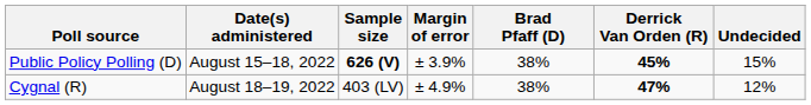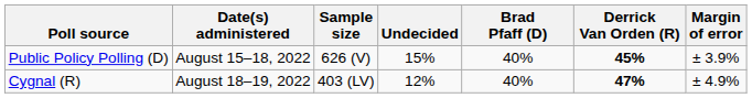 <table class="wikitable" style="font-size:90%;text-align:center;">
 <tr valign=bottom>
 <th>Poll source</th>
 <th>Date(s)<br>administered</th>
 <th>Sample<br>size</th>
-<th>Margin<br>of error</th>
+<th>Undecided</th>
 <th style="width:100px;">Brad<br>Pfaff (D)</th>
 <th style="width:100px;">Derrick<br>Van Orden (R)</th>
-<th>Undecided</th>
+<th>Margin<br>of error</th>
 </tr>
 <tr>
 <td style="text-align:left;"><a href='#'>Public Policy Polling</a> (D)</td>
 <td>August 15–18, 2022</td>
-<td><strong>626 (V)</strong></td>
+<td>626 (V)</td>
+<td>15%</td>
+<td>40%</td>
+<td><strong>45%</strong></td>
 <td>± 3.9%</td>
-<td>38%</td>
-<td><strong>45%</strong></td>
-<td>15%</td>
 </tr>
 <tr>
 <td style="text-align:left;"><a href='#'>Cygnal</a> (R)</td>
 <td>August 18–19, 2022</td>
 <td>403 (LV)</td>
+<td>12%</td>
+<td>40%</td>
+<td><strong>47%</strong></td>
 <td>± 4.9%</td>
-<td>38%</td>
-<td><strong>47%</strong></td>
-<td>12%</td>
 </tr>
 </table>
